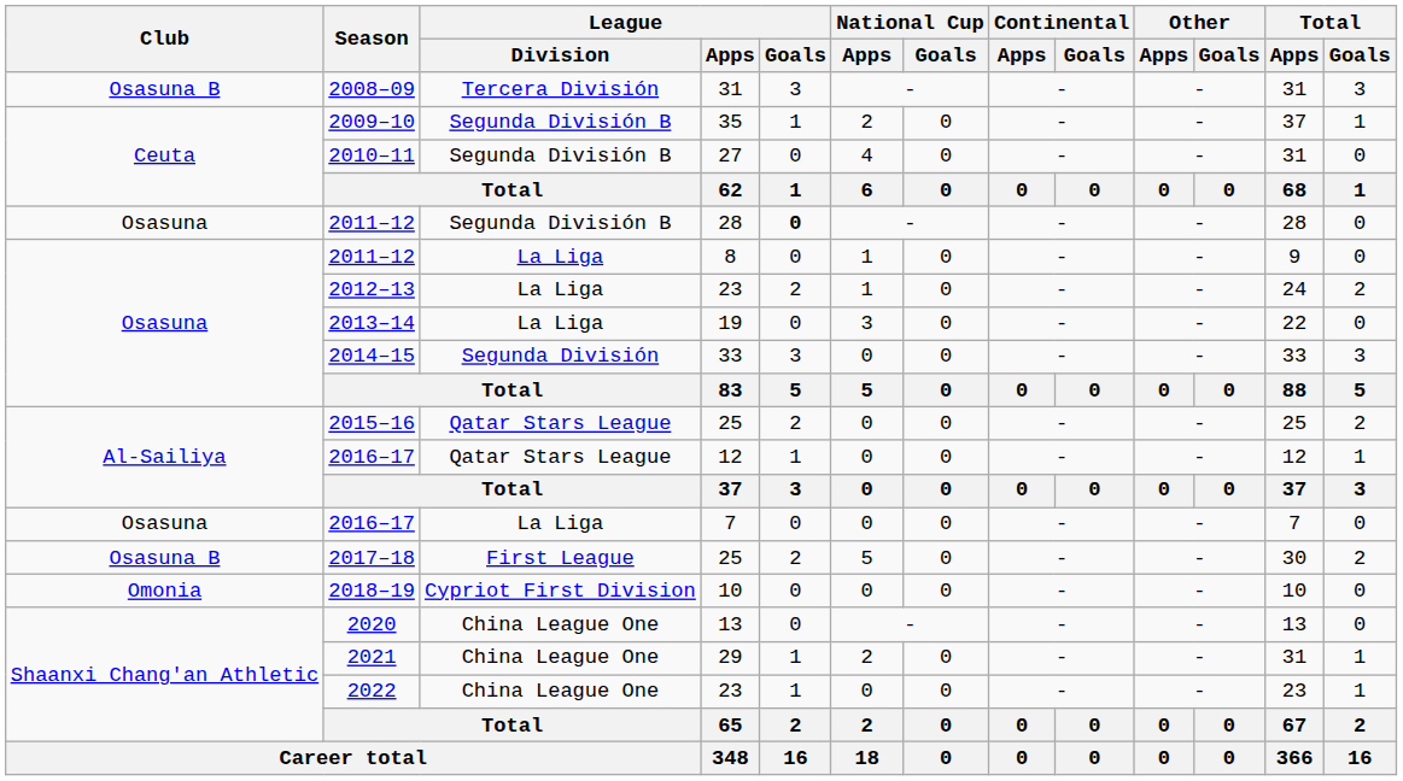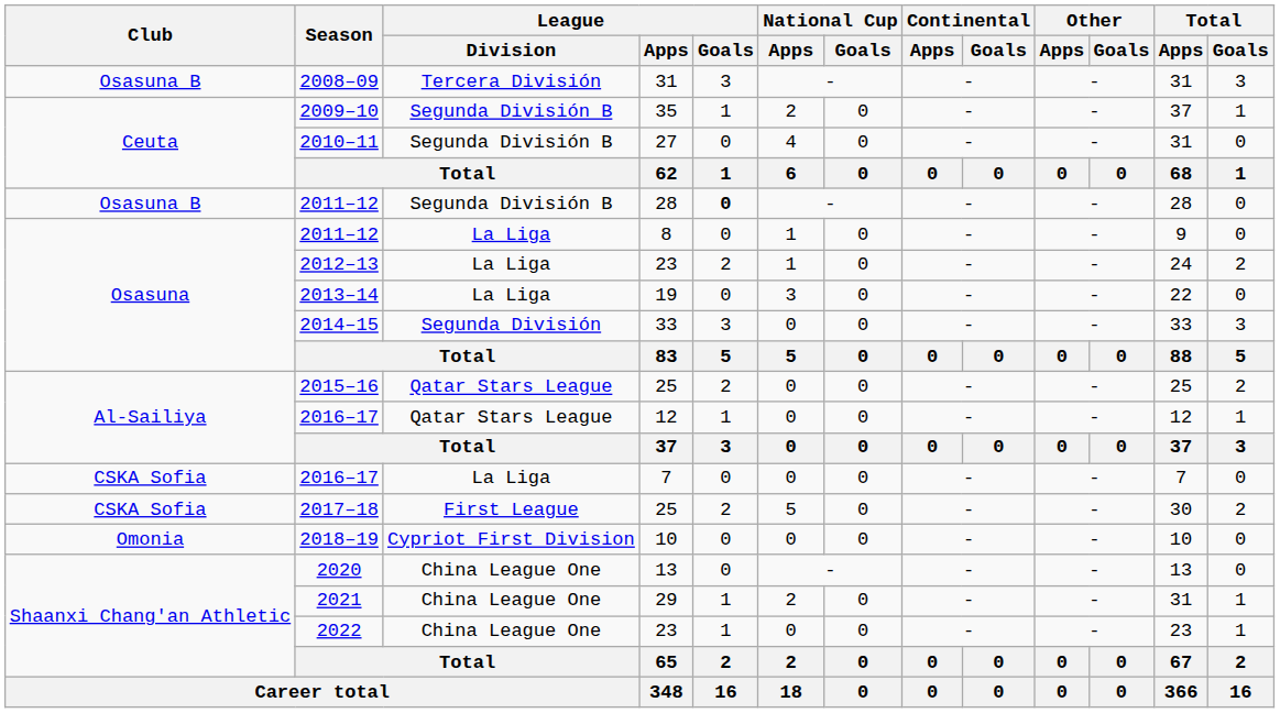 <table class="wikitable" style="text-align: center">
 <tr>
 <th rowspan="2">Club</th>
 <th rowspan="2">Season</th>
 <th colspan="3">League</th>
 <th colspan="2">National Cup</th>
 <th colspan="2">Continental</th>
 <th colspan="2">Other</th>
 <th colspan="2">Total</th>
 </tr>
 <tr>
 <th>Division</th>
 <th>Apps</th>
 <th>Goals</th>
 <th>Apps</th>
 <th>Goals</th>
 <th>Apps</th>
 <th>Goals</th>
 <th>Apps</th>
 <th>Goals</th>
 <th>Apps</th>
 <th>Goals</th>
 </tr>
 <tr>
 <td><a href='#'>Osasuna B</a></td>
 <td><a href='#'>2008–09</a></td>
 <td><a href='#'>Tercera División</a></td>
 <td>31</td>
 <td>3</td>
 <td colspan="2">-</td>
 <td colspan="2">-</td>
 <td colspan="2">-</td>
 <td>31</td>
 <td>3</td>
 </tr>
 <tr>
 <td rowspan=3><a href='#'>Ceuta</a></td>
 <td><a href='#'>2009–10</a></td>
 <td><a href='#'>Segunda División B</a></td>
 <td>35</td>
 <td>1</td>
 <td>2</td>
 <td>0</td>
 <td colspan="2">-</td>
 <td colspan="2">-</td>
 <td>37</td>
 <td>1</td>
 </tr>
 <tr>
 <td><a href='#'>2010–11</a></td>
 <td>Segunda División B</td>
 <td>27</td>
 <td>0</td>
 <td>4</td>
 <td>0</td>
 <td colspan="2">-</td>
 <td colspan="2">-</td>
 <td>31</td>
 <td>0</td>
 </tr>
 <tr>
 <th colspan=2>Total</th>
 <th>62</th>
 <th>1</th>
 <th>6</th>
 <th>0</th>
 <th>0</th>
 <th>0</th>
 <th>0</th>
 <th>0</th>
 <th>68</th>
 <th>1</th>
 </tr>
 <tr>
-<td>Osasuna</td>
+<td><a href='#'>Osasuna B</a></td>
 <td><a href='#'>2011–12</a></td>
 <td>Segunda División B</td>
 <td>28</td>
 <td><strong>0</strong></td>
 <td colspan="2">-</td>
 <td colspan="2">-</td>
 <td colspan="2">-</td>
 <td>28</td>
 <td>0</td>
 </tr>
 <tr>
 <td rowspan=5><a href='#'>Osasuna</a></td>
 <td><a href='#'>2011–12</a></td>
 <td><a href='#'>La Liga</a></td>
 <td>8</td>
 <td>0</td>
 <td>1</td>
 <td>0</td>
 <td colspan="2">-</td>
 <td colspan="2">-</td>
 <td>9</td>
 <td>0</td>
 </tr>
 <tr>
 <td><a href='#'>2012–13</a></td>
 <td>La Liga</td>
 <td>23</td>
 <td>2</td>
 <td>1</td>
 <td>0</td>
 <td colspan="2">-</td>
 <td colspan="2">-</td>
 <td>24</td>
 <td>2</td>
 </tr>
 <tr>
 <td><a href='#'>2013–14</a></td>
 <td>La Liga</td>
 <td>19</td>
 <td>0</td>
 <td>3</td>
 <td>0</td>
 <td colspan="2">-</td>
 <td colspan="2">-</td>
 <td>22</td>
 <td>0</td>
 </tr>
 <tr>
 <td><a href='#'>2014–15</a></td>
 <td><a href='#'>Segunda División</a></td>
 <td>33</td>
 <td>3</td>
 <td>0</td>
 <td>0</td>
 <td colspan="2">-</td>
 <td colspan="2">-</td>
 <td>33</td>
 <td>3</td>
 </tr>
 <tr>
 <th colspan=2>Total</th>
 <th>83</th>
 <th>5</th>
 <th>5</th>
 <th>0</th>
 <th>0</th>
 <th>0</th>
 <th>0</th>
 <th>0</th>
 <th>88</th>
 <th>5</th>
 </tr>
 <tr>
 <td rowspan=3><a href='#'>Al-Sailiya</a></td>
 <td><a href='#'>2015–16</a></td>
 <td><a href='#'>Qatar Stars League</a></td>
 <td>25</td>
 <td>2</td>
 <td>0</td>
 <td>0</td>
 <td colspan="2">-</td>
 <td colspan="2">-</td>
 <td>25</td>
 <td>2</td>
 </tr>
 <tr>
 <td><a href='#'>2016–17</a></td>
 <td>Qatar Stars League</td>
 <td>12</td>
 <td>1</td>
 <td>0</td>
 <td>0</td>
 <td colspan="2">-</td>
 <td colspan="2">-</td>
 <td>12</td>
 <td>1</td>
 </tr>
 <tr>
 <th colspan=2>Total</th>
 <th>37</th>
 <th>3</th>
 <th>0</th>
 <th>0</th>
 <th>0</th>
 <th>0</th>
 <th>0</th>
 <th>0</th>
 <th>37</th>
 <th>3</th>
 </tr>
 <tr>
-<td>Osasuna</td>
+<td><a href='#'>CSKA Sofia</a></td>
 <td><a href='#'>2016–17</a></td>
 <td>La Liga</td>
 <td>7</td>
 <td>0</td>
 <td>0</td>
 <td>0</td>
 <td colspan="2">-</td>
 <td colspan="2">-</td>
 <td>7</td>
 <td>0</td>
 </tr>
 <tr>
-<td><a href='#'>Osasuna B</a></td>
+<td><a href='#'>CSKA Sofia</a></td>
 <td><a href='#'>2017–18</a></td>
 <td><a href='#'>First League</a></td>
 <td>25</td>
 <td>2</td>
 <td>5</td>
 <td>0</td>
 <td colspan="2">-</td>
 <td colspan="2">-</td>
 <td>30</td>
 <td>2</td>
 </tr>
 <tr>
 <td><a href='#'>Omonia</a></td>
 <td><a href='#'>2018–19</a></td>
 <td><a href='#'>Cypriot First Division</a></td>
 <td>10</td>
 <td>0</td>
 <td>0</td>
 <td>0</td>
 <td colspan="2">-</td>
 <td colspan="2">-</td>
 <td>10</td>
 <td>0</td>
 </tr>
 <tr>
 <td rowspan=4><a href='#'>Shaanxi Chang'an Athletic</a></td>
 <td><a href='#'>2020</a></td>
 <td>China League One</td>
 <td>13</td>
 <td>0</td>
 <td colspan="2">-</td>
 <td colspan="2">-</td>
 <td colspan="2">-</td>
 <td>13</td>
 <td>0</td>
 </tr>
 <tr>
 <td><a href='#'>2021</a></td>
 <td>China League One</td>
 <td>29</td>
 <td>1</td>
 <td>2</td>
 <td>0</td>
 <td colspan="2">-</td>
 <td colspan="2">-</td>
 <td>31</td>
 <td>1</td>
 </tr>
 <tr>
 <td><a href='#'>2022</a></td>
 <td>China League One</td>
 <td>23</td>
 <td>1</td>
 <td>0</td>
 <td>0</td>
 <td colspan="2">-</td>
 <td colspan="2">-</td>
 <td>23</td>
 <td>1</td>
 </tr>
 <tr>
 <th colspan=2>Total</th>
 <th>65</th>
 <th>2</th>
 <th>2</th>
 <th>0</th>
 <th>0</th>
 <th>0</th>
 <th>0</th>
 <th>0</th>
 <th>67</th>
 <th>2</th>
 </tr>
 <tr>
 <th colspan=3>Career total</th>
 <th>348</th>
 <th>16</th>
 <th>18</th>
 <th>0</th>
 <th>0</th>
 <th>0</th>
 <th>0</th>
 <th>0</th>
 <th>366</th>
 <th>16</th>
 </tr>
 </table>
